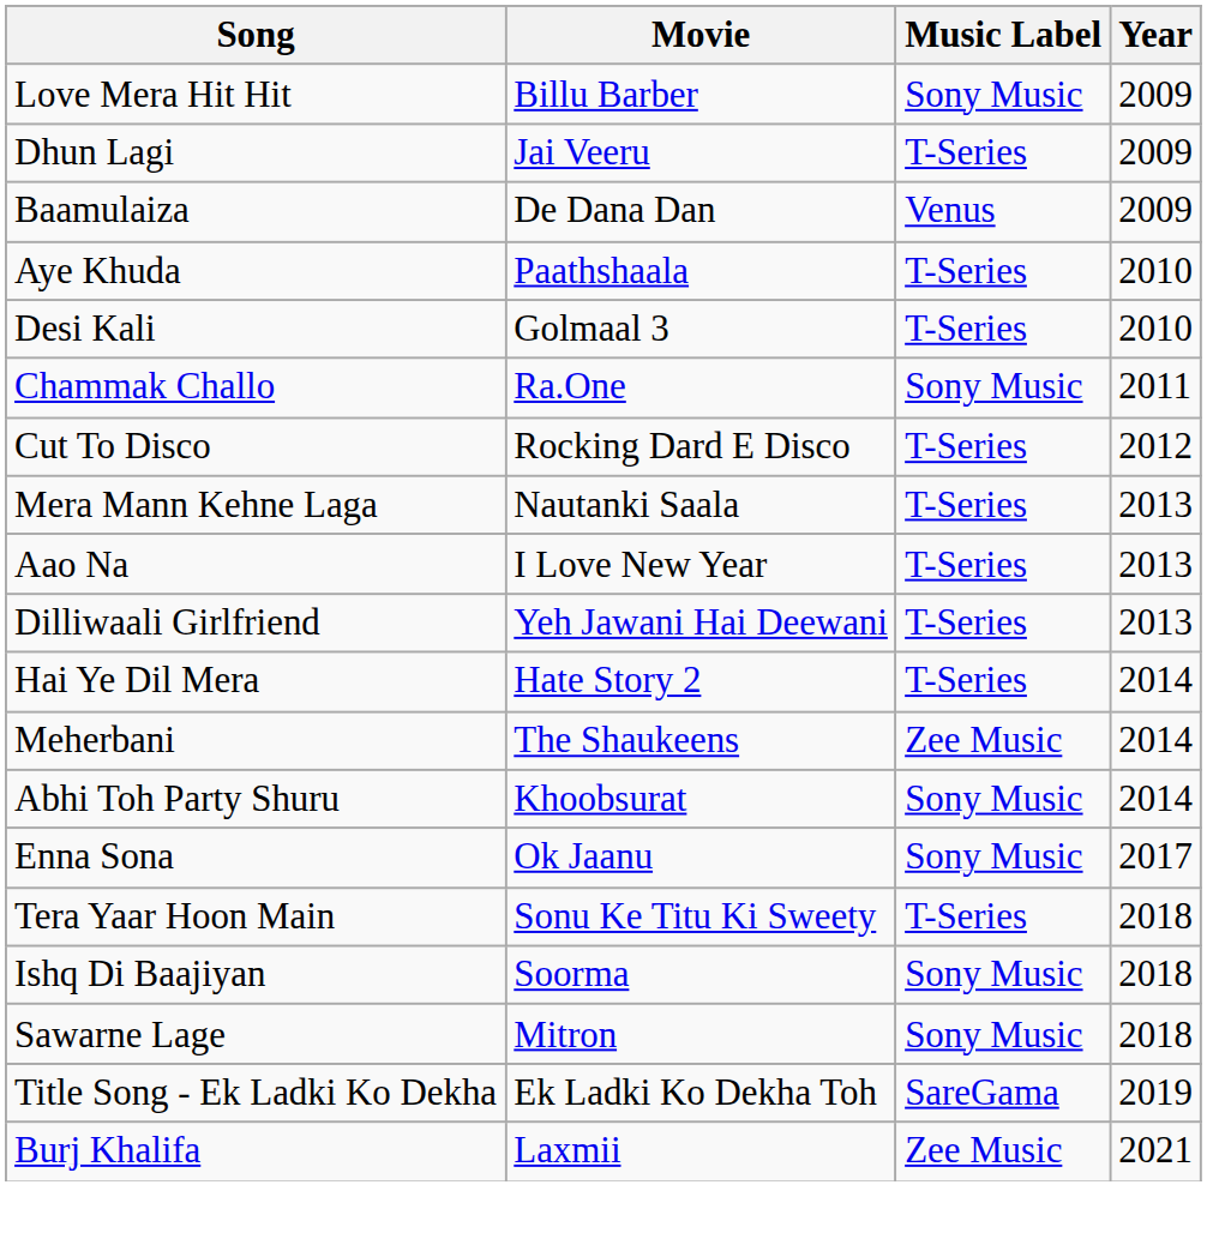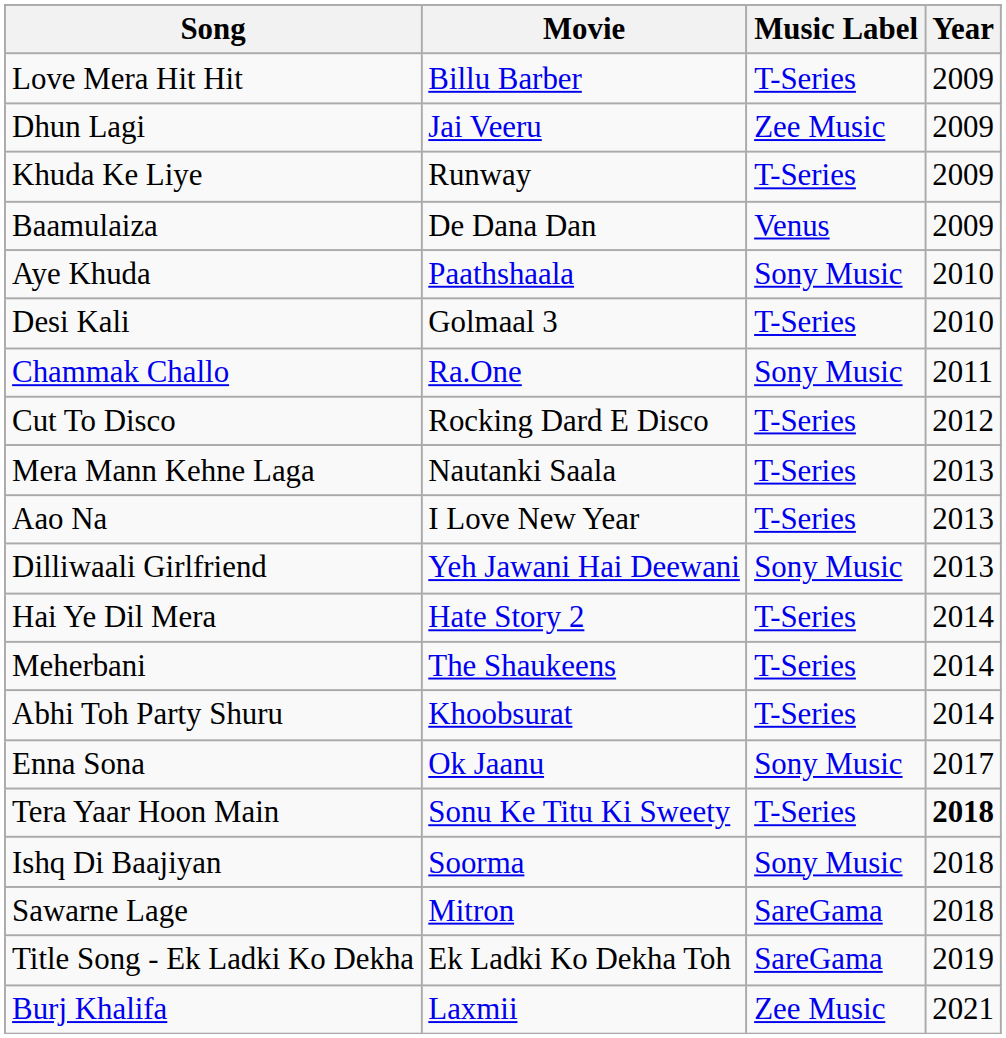 <table class="wikitable">
 <tr>
 <th>Song</th>
 <th>Movie</th>
 <th>Music Label</th>
 <th>Year</th>
 </tr>
 <tr>
 <td>Love Mera Hit Hit</td>
 <td><a href='#'>Billu Barber</a></td>
-<td><a href='#'>Sony Music</a></td>
+<td><a href='#'>T-Series</a></td>
 <td>2009</td>
 </tr>
 <tr>
 <td>Dhun Lagi</td>
 <td><a href='#'>Jai Veeru</a></td>
+<td><a href='#'>Zee Music</a></td>
+<td>2009</td>
+</tr>
+<tr>
+<td>Khuda Ke Liye</td>
+<td>Runway</td>
 <td><a href='#'>T-Series</a></td>
 <td>2009</td>
 </tr>
 <tr>
 <td>Baamulaiza</td>
 <td>De Dana Dan</td>
 <td><a href='#'>Venus</a></td>
 <td>2009</td>
 </tr>
 <tr>
 <td>Aye Khuda</td>
 <td><a href='#'>Paathshaala</a></td>
-<td><a href='#'>T-Series</a></td>
+<td><a href='#'>Sony Music</a></td>
 <td>2010</td>
 </tr>
 <tr>
 <td>Desi Kali</td>
 <td>Golmaal 3</td>
 <td><a href='#'>T-Series</a></td>
 <td>2010</td>
 </tr>
 <tr>
 <td><a href='#'>Chammak Challo</a></td>
 <td><a href='#'>Ra.One</a></td>
 <td><a href='#'>Sony Music</a></td>
 <td>2011</td>
 </tr>
 <tr>
 <td>Cut To Disco</td>
 <td>Rocking Dard E Disco</td>
 <td><a href='#'>T-Series</a></td>
 <td>2012</td>
 </tr>
 <tr>
 <td>Mera Mann Kehne Laga</td>
 <td>Nautanki Saala</td>
 <td><a href='#'>T-Series</a></td>
 <td>2013</td>
 </tr>
 <tr>
 <td>Aao Na</td>
 <td>I Love New Year</td>
 <td><a href='#'>T-Series</a></td>
 <td>2013</td>
 </tr>
 <tr>
 <td>Dilliwaali Girlfriend</td>
 <td><a href='#'>Yeh Jawani Hai Deewani</a></td>
-<td><a href='#'>T-Series</a></td>
+<td><a href='#'>Sony Music</a></td>
 <td>2013</td>
 </tr>
 <tr>
 <td>Hai Ye Dil Mera</td>
 <td><a href='#'>Hate Story 2</a></td>
 <td><a href='#'>T-Series</a></td>
 <td>2014</td>
 </tr>
 <tr>
 <td>Meherbani</td>
 <td><a href='#'>The Shaukeens</a></td>
-<td><a href='#'>Zee Music</a></td>
+<td><a href='#'>T-Series</a></td>
 <td>2014</td>
 </tr>
 <tr>
 <td>Abhi Toh Party Shuru</td>
 <td><a href='#'>Khoobsurat</a></td>
-<td><a href='#'>Sony Music</a></td>
+<td><a href='#'>T-Series</a></td>
 <td>2014</td>
 </tr>
 <tr>
 <td>Enna Sona</td>
 <td><a href='#'>Ok Jaanu</a></td>
 <td><a href='#'>Sony Music</a></td>
 <td>2017</td>
 </tr>
 <tr>
 <td>Tera Yaar Hoon Main</td>
 <td><a href='#'>Sonu Ke Titu Ki Sweety</a></td>
 <td><a href='#'>T-Series</a></td>
-<td>2018</td>
+<td><strong>2018</strong></td>
 </tr>
 <tr>
 <td>Ishq Di Baajiyan</td>
 <td><a href='#'>Soorma</a></td>
 <td><a href='#'>Sony Music</a></td>
 <td>2018</td>
 </tr>
 <tr>
 <td>Sawarne Lage</td>
 <td><a href='#'>Mitron</a></td>
-<td><a href='#'>Sony Music</a></td>
+<td><a href='#'>SareGama</a></td>
 <td>2018</td>
 </tr>
 <tr>
 <td>Title Song - Ek Ladki Ko Dekha</td>
 <td>Ek Ladki Ko Dekha Toh</td>
 <td><a href='#'>SareGama</a></td>
 <td>2019</td>
 </tr>
 <tr>
 <td><a href='#'>Burj Khalifa</a></td>
 <td><a href='#'>Laxmii</a></td>
 <td><a href='#'>Zee Music</a></td>
 <td>2021</td>
 </tr>
 </table>
